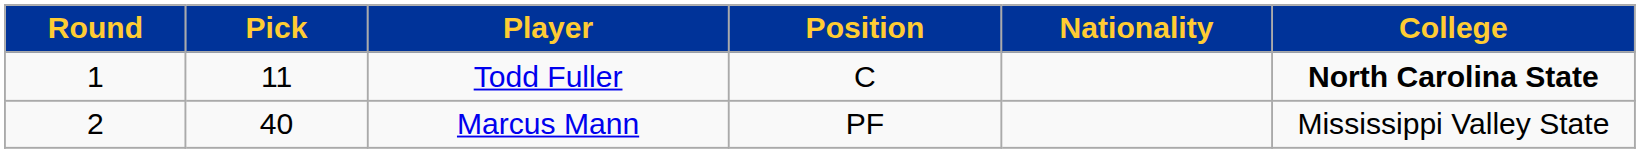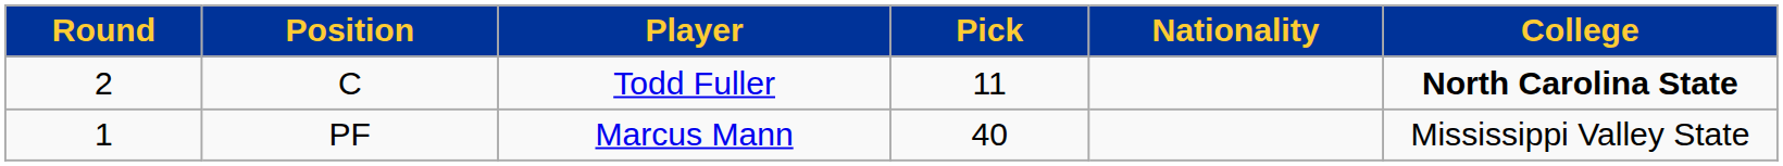 <table class="wikitable sortable sortable">
 <tr>
 <th style="background:#003399; color:#FFCC33" width="10%">Round</th>
+<th style="background:#003399; color:#FFCC33" width="15%">Position</th>
+<th style="background:#003399; color:#FFCC33" width="20%">Player</th>
 <th style="background:#003399; color:#FFCC33" width="10%">Pick</th>
-<th style="background:#003399; color:#FFCC33" width="20%">Player</th>
-<th style="background:#003399; color:#FFCC33" width="15%">Position</th>
 <th style="background:#003399; color:#FFCC33" width="15%">Nationality</th>
 <th style="background:#003399; color:#FFCC33" width="20%">College</th>
 </tr>
 <tr style="text-align: center">
-<td>1</td>
+<td>2</td>
+<td>C</td>
+<td><a href='#'>Todd Fuller</a></td>
 <td>11</td>
-<td><a href='#'>Todd Fuller</a></td>
-<td>C</td>
 <td></td>
 <td><strong>North Carolina State</strong></td>
 </tr>
 <tr style="text-align: center">
-<td>2</td>
+<td>1</td>
+<td>PF</td>
+<td><a href='#'>Marcus Mann</a></td>
 <td>40</td>
-<td><a href='#'>Marcus Mann</a></td>
-<td>PF</td>
 <td></td>
 <td>Mississippi Valley State</td>
 </tr>
 </table>
